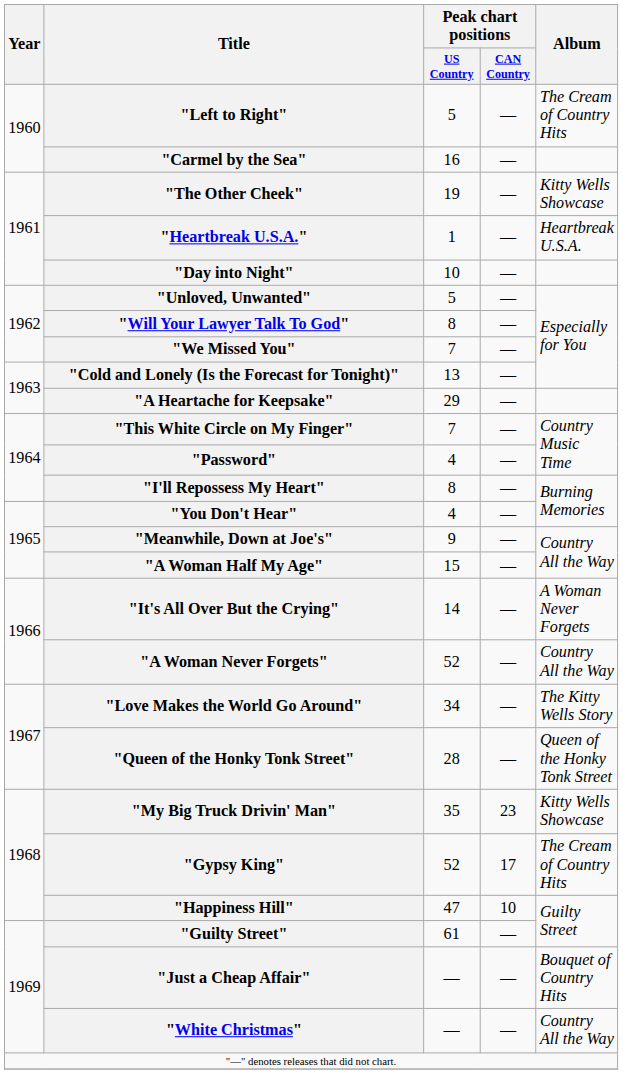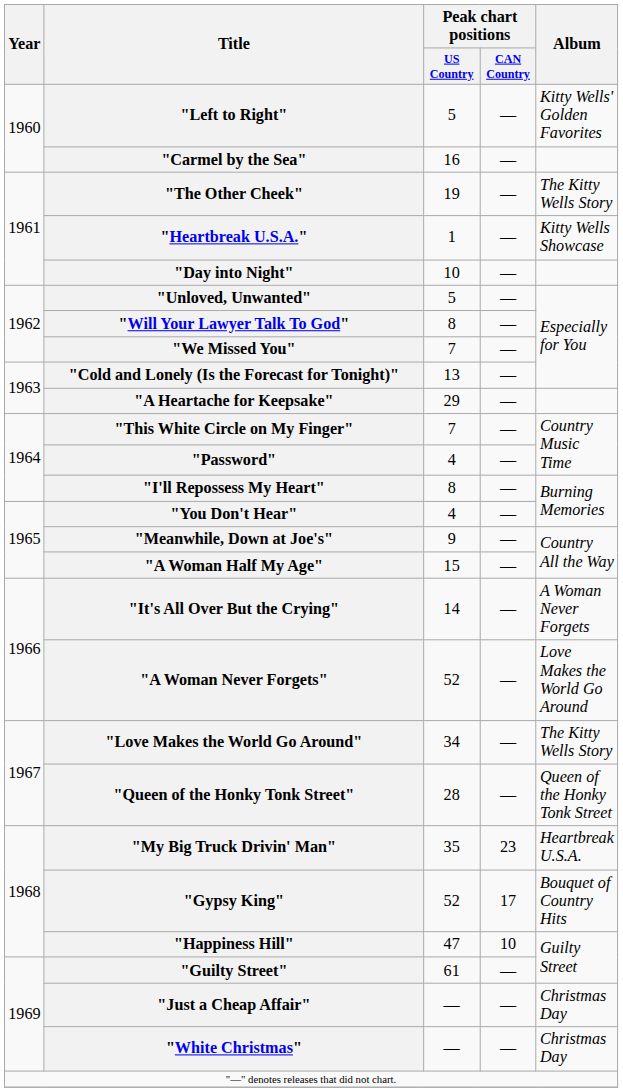 <table class="wikitable plainrowheaders" style="text-align:center;">
 <tr>
 <th scope="col" rowspan="2">Year</th>
 <th scope="col" rowspan="2" style="width:24em;">Title</th>
 <th scope="col" colspan="2">Peak chart positions</th>
 <th scope="col" rowspan="2">Album</th>
 </tr>
 <tr>
 <th scope="col" style="width:4.2em;font-size:75%;"><a href='#'>US Country</a><br></th>
 <th scope="col" style="width:4.2em;font-size:75%;"><a href='#'>CAN Country</a><br></th>
 </tr>
 <tr>
 <td rowspan="2">1960</td>
 <th scope="row">"Left to Right"</th>
 <td>5</td>
 <td>—</td>
-<td align="left"><em>The Cream of Country Hits</em></td>
+<td align="left"><em>Kitty Wells' Golden Favorites</em></td>
 </tr>
 <tr>
 <th scope="row">"Carmel by the Sea"</th>
 <td>16</td>
 <td>—</td>
 <td></td>
 </tr>
 <tr>
 <td rowspan="3">1961</td>
 <th scope="row">"The Other Cheek"</th>
 <td>19</td>
 <td>—</td>
-<td align="left"><em>Kitty Wells Showcase</em></td>
+<td align="left"><em>The Kitty Wells Story</em></td>
 </tr>
 <tr>
 <th scope="row">"<a href='#'>Heartbreak U.S.A.</a>"</th>
 <td>1</td>
 <td>—</td>
-<td align="left"><em>Heartbreak U.S.A.</em></td>
+<td align="left"><em>Kitty Wells Showcase</em></td>
 </tr>
 <tr>
 <th scope="row">"Day into Night"</th>
 <td>10</td>
 <td>—</td>
 <td></td>
 </tr>
 <tr>
 <td rowspan="3">1962</td>
 <th scope="row">"Unloved, Unwanted"</th>
 <td>5</td>
 <td>—</td>
 <td align="left" rowspan="4"><em>Especially for You</em></td>
 </tr>
 <tr>
 <th scope="row">"<a href='#'>Will Your Lawyer Talk To God</a>"</th>
 <td>8</td>
 <td>—</td>
 </tr>
 <tr>
 <th scope="row">"We Missed You"</th>
 <td>7</td>
 <td>—</td>
 </tr>
 <tr>
 <td rowspan="2">1963</td>
 <th scope="row">"Cold and Lonely (Is the Forecast for Tonight)"</th>
 <td>13</td>
 <td>—</td>
 </tr>
 <tr>
 <th scope="row">"A Heartache for Keepsake"</th>
 <td>29</td>
 <td>—</td>
 <td></td>
 </tr>
 <tr>
 <td rowspan="3">1964</td>
 <th scope="row">"This White Circle on My Finger"</th>
 <td>7</td>
 <td>—</td>
 <td align="left" rowspan="2"><em>Country Music Time</em></td>
 </tr>
 <tr>
 <th scope="row">"Password"</th>
 <td>4</td>
 <td>—</td>
 </tr>
 <tr>
 <th scope="row">"I'll Repossess My Heart"</th>
 <td>8</td>
 <td>—</td>
 <td align="left" rowspan="2"><em>Burning Memories</em></td>
 </tr>
 <tr>
 <td rowspan="3">1965</td>
 <th scope="row">"You Don't Hear"</th>
 <td>4</td>
 <td>—</td>
 </tr>
 <tr>
 <th scope="row">"Meanwhile, Down at Joe's"</th>
 <td>9</td>
 <td>—</td>
 <td align="left" rowspan="2"><em>Country All the Way</em></td>
 </tr>
 <tr>
 <th scope="row">"A Woman Half My Age"</th>
 <td>15</td>
 <td>—</td>
 </tr>
 <tr>
 <td rowspan="2">1966</td>
 <th scope="row">"It's All Over But the Crying"</th>
 <td>14</td>
 <td>—</td>
 <td align="left"><em>A Woman Never Forgets</em></td>
 </tr>
 <tr>
 <th scope="row">"A Woman Never Forgets"</th>
 <td>52</td>
 <td>—</td>
-<td align="left"><em>Country All the Way</em></td>
+<td align="left"><em>Love Makes the World Go Around</em></td>
 </tr>
 <tr>
 <td rowspan="2">1967</td>
 <th scope="row">"Love Makes the World Go Around"</th>
 <td>34</td>
 <td>—</td>
 <td align="left"><em>The Kitty Wells Story</em></td>
 </tr>
 <tr>
 <th scope="row">"Queen of the Honky Tonk Street"</th>
 <td>28</td>
 <td>—</td>
 <td align="left"><em>Queen of the Honky Tonk Street</em></td>
 </tr>
 <tr>
 <td rowspan="3">1968</td>
 <th scope="row">"My Big Truck Drivin' Man"</th>
 <td>35</td>
 <td>23</td>
-<td align="left"><em>Kitty Wells Showcase</em></td>
+<td align="left"><em>Heartbreak U.S.A.</em></td>
 </tr>
 <tr>
 <th scope="row">"Gypsy King"</th>
 <td>52</td>
 <td>17</td>
-<td align="left"><em>The Cream of Country Hits</em></td>
+<td align="left"><em>Bouquet of Country Hits</em></td>
 </tr>
 <tr>
 <th scope="row">"Happiness Hill"</th>
 <td>47</td>
 <td>10</td>
 <td align="left" rowspan="2"><em>Guilty Street</em></td>
 </tr>
 <tr>
 <td rowspan="3">1969</td>
 <th scope="row">"Guilty Street"</th>
 <td>61</td>
 <td>—</td>
 </tr>
 <tr>
 <th scope="row">"Just a Cheap Affair"</th>
 <td>—</td>
 <td>—</td>
-<td align="left"><em>Bouquet of Country Hits</em></td>
+<td align="left"><em>Christmas Day</em></td>
 </tr>
 <tr>
 <th scope="row">"<a href='#'>White Christmas</a>"</th>
 <td>—</td>
 <td>—</td>
-<td align="left"><em>Country All the Way</em></td>
+<td align="left"><em>Christmas Day</em></td>
 </tr>
 <tr>
 <td align="center" colspan="10" style="font-size: 8pt">"—" denotes releases that did not chart.</td>
 </tr>
 <tr>
 </tr>
 </table>
